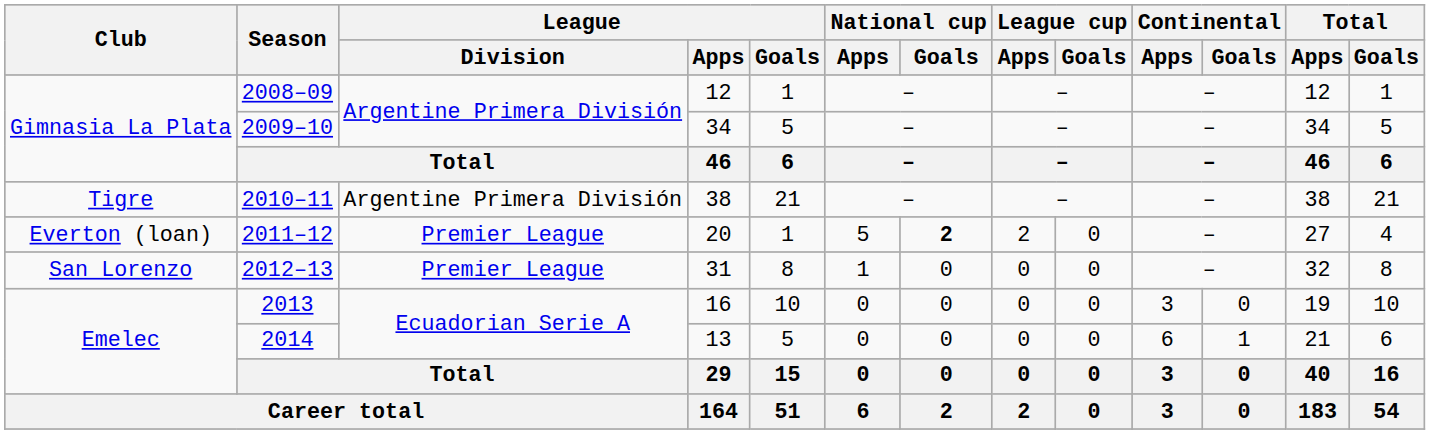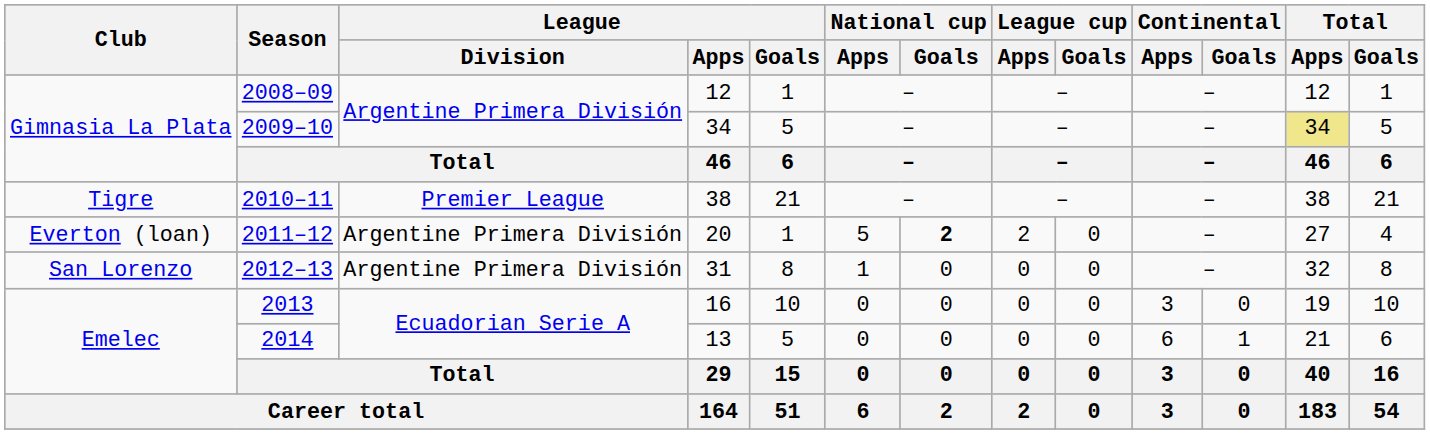 <table class="wikitable" style="text-align:center">
 <tr>
 <th rowspan="2">Club</th>
 <th rowspan="2">Season</th>
 <th colspan="3">League</th>
 <th colspan="2">National cup</th>
 <th colspan="2">League cup</th>
 <th colspan="2">Continental</th>
 <th colspan="2">Total</th>
 </tr>
 <tr>
 <th>Division</th>
 <th>Apps</th>
 <th>Goals</th>
 <th>Apps</th>
 <th>Goals</th>
 <th>Apps</th>
 <th>Goals</th>
 <th>Apps</th>
 <th>Goals</th>
 <th>Apps</th>
 <th>Goals</th>
 </tr>
 <tr>
 <td rowspan="3"><a href='#'>Gimnasia La Plata</a></td>
 <td><a href='#'>2008–09</a></td>
 <td rowspan="2"><a href='#'>Argentine Primera División</a></td>
 <td>12</td>
 <td>1</td>
 <td colspan="2">–</td>
 <td colspan="2">–</td>
 <td colspan="2">–</td>
 <td>12</td>
 <td>1</td>
 </tr>
 <tr>
 <td><a href='#'>2009–10</a></td>
 <td>34</td>
 <td>5</td>
 <td colspan="2">–</td>
 <td colspan="2">–</td>
 <td colspan="2">–</td>
-<td>34</td>
+<td style="background: khaki;">34</td>
 <td>5</td>
 </tr>
 <tr>
 <th colspan="2">Total</th>
 <th>46</th>
 <th>6</th>
 <th colspan="2">–</th>
 <th colspan="2">–</th>
 <th colspan="2">–</th>
 <th>46</th>
 <th>6</th>
 </tr>
 <tr>
 <td><a href='#'>Tigre</a></td>
 <td><a href='#'>2010–11</a></td>
-<td>Argentine Primera División</td>
+<td><a href='#'>Premier League</a></td>
 <td>38</td>
 <td>21</td>
 <td colspan="2">–</td>
 <td colspan="2">–</td>
 <td colspan="2">–</td>
 <td>38</td>
 <td>21</td>
 </tr>
 <tr>
 <td><a href='#'>Everton</a> (loan)</td>
 <td><a href='#'>2011–12</a></td>
-<td><a href='#'>Premier League</a></td>
+<td>Argentine Primera División</td>
 <td>20</td>
 <td>1</td>
 <td>5</td>
 <td><strong>2</strong></td>
 <td>2</td>
 <td>0</td>
 <td colspan="2">–</td>
 <td>27</td>
 <td>4</td>
 </tr>
 <tr>
 <td><a href='#'>San Lorenzo</a></td>
 <td><a href='#'>2012–13</a></td>
-<td><a href='#'>Premier League</a></td>
+<td>Argentine Primera División</td>
 <td>31</td>
 <td>8</td>
 <td>1</td>
 <td>0</td>
 <td>0</td>
 <td>0</td>
 <td colspan="2">–</td>
 <td>32</td>
 <td>8</td>
 </tr>
 <tr>
 <td rowspan="3"><a href='#'>Emelec</a></td>
 <td><a href='#'>2013</a></td>
 <td rowspan="2"><a href='#'>Ecuadorian Serie A</a></td>
 <td>16</td>
 <td>10</td>
 <td>0</td>
 <td>0</td>
 <td>0</td>
 <td>0</td>
 <td>3</td>
 <td>0</td>
 <td>19</td>
 <td>10</td>
 </tr>
 <tr>
 <td><a href='#'>2014</a></td>
 <td>13</td>
 <td>5</td>
 <td>0</td>
 <td>0</td>
 <td>0</td>
 <td>0</td>
 <td>6</td>
 <td>1</td>
 <td>21</td>
 <td>6</td>
 </tr>
 <tr>
 <th colspan="2">Total</th>
 <th>29</th>
 <th>15</th>
 <th>0</th>
 <th>0</th>
 <th>0</th>
 <th>0</th>
 <th>3</th>
 <th>0</th>
 <th>40</th>
 <th>16</th>
 </tr>
 <tr>
 <th colspan="3">Career total</th>
 <th>164</th>
 <th>51</th>
 <th>6</th>
 <th>2</th>
 <th>2</th>
 <th>0</th>
 <th>3</th>
 <th>0</th>
 <th>183</th>
 <th>54</th>
 </tr>
 </table>
